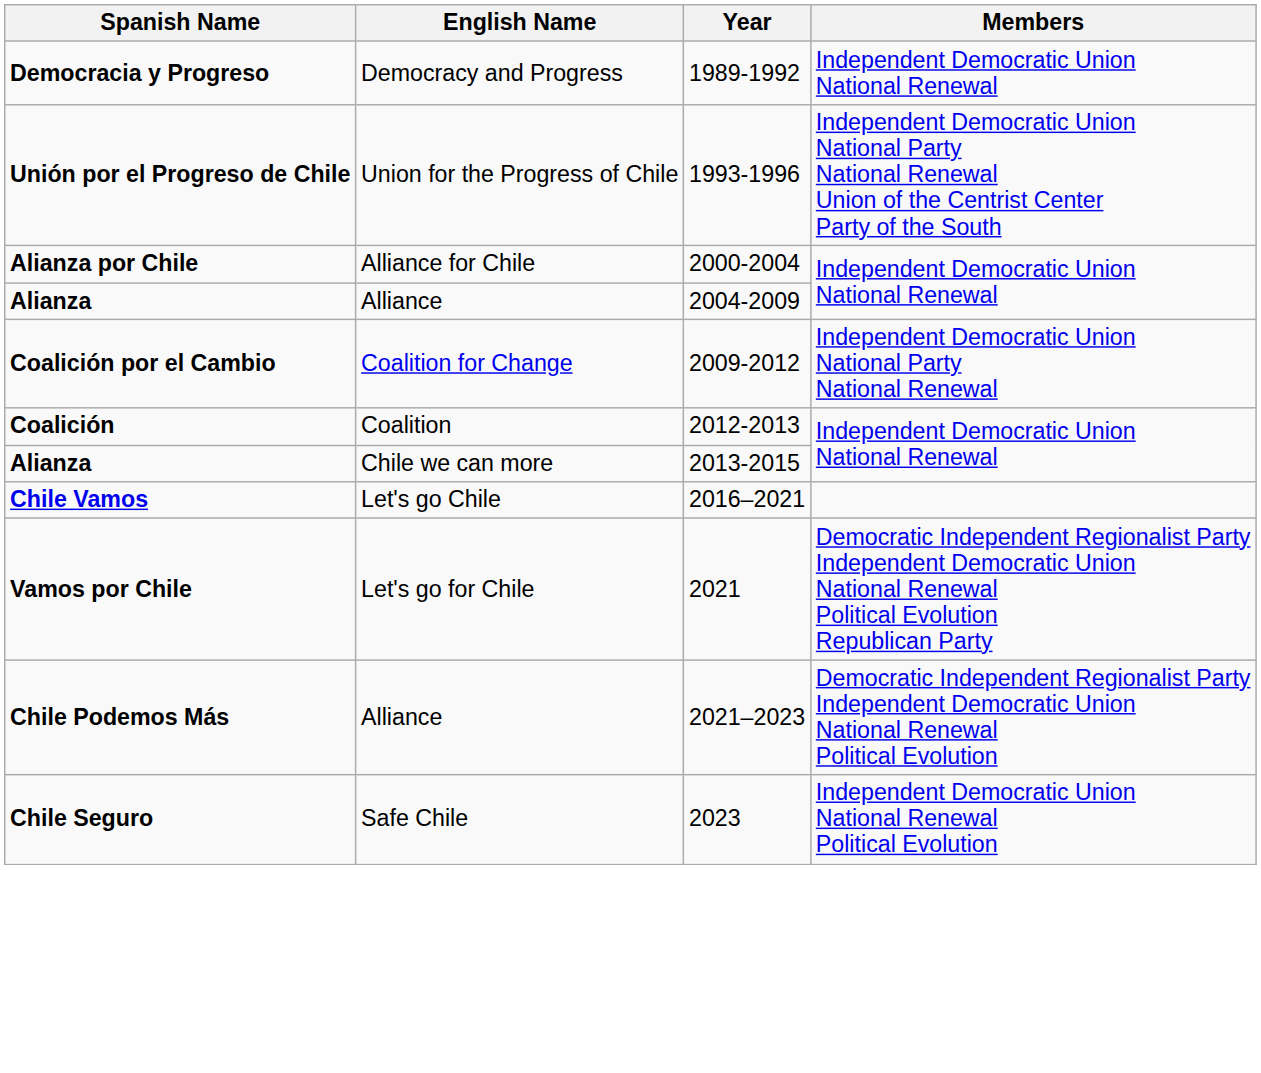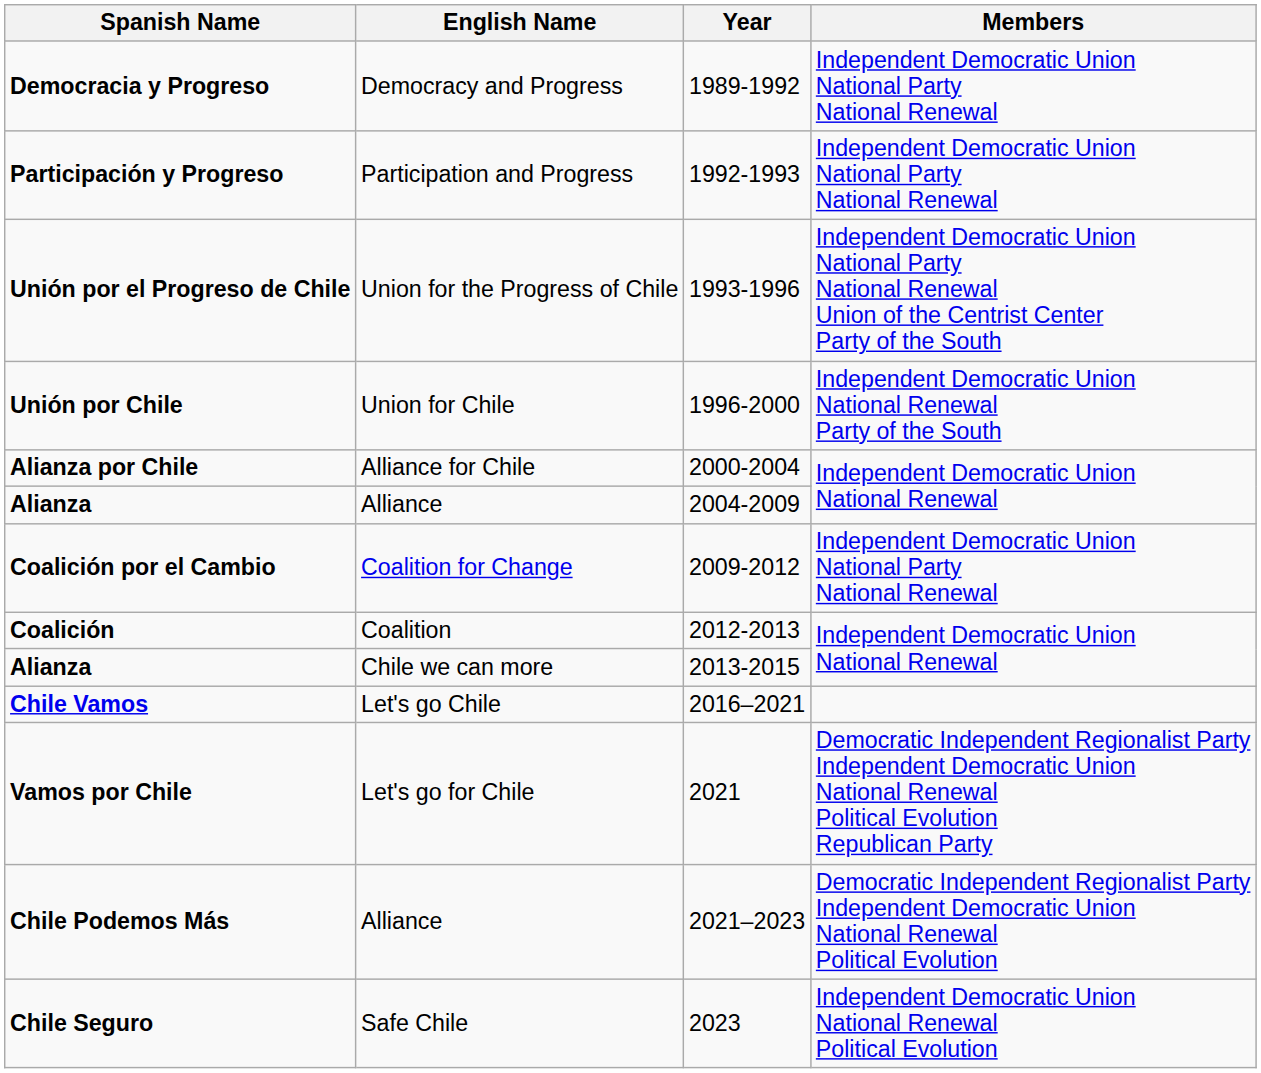 <table class="wikitable">
 <tr>
 <th>Spanish Name</th>
 <th>English Name</th>
 <th>Year</th>
 <th>Members</th>
 </tr>
 <tr>
 <td><strong>Democracia y Progreso</strong></td>
 <td>Democracy and Progress</td>
 <td>1989-1992</td>
-<td><a href='#'>Independent Democratic Union</a><br><a href='#'>National Renewal</a></td>
+<td><a href='#'>Independent Democratic Union</a><br><a href='#'>National Party</a><br><a href='#'>National Renewal</a></td>
+</tr>
+<tr>
+<td><strong>Participación y Progreso</strong></td>
+<td>Participation and Progress</td>
+<td>1992-1993</td>
+<td><a href='#'>Independent Democratic Union</a><br><a href='#'>National Party</a><br><a href='#'>National Renewal</a></td>
 </tr>
 <tr>
 <td><strong>Unión por el Progreso de Chile</strong></td>
 <td>Union for the Progress of Chile</td>
 <td>1993-1996</td>
 <td><a href='#'>Independent Democratic Union</a><br><a href='#'>National Party</a><br><a href='#'>National Renewal</a><br><a href='#'>Union of the Centrist Center</a><br><a href='#'>Party of the South</a></td>
+</tr>
+<tr>
+<td><strong>Unión por Chile</strong></td>
+<td>Union for Chile</td>
+<td>1996-2000</td>
+<td><a href='#'>Independent Democratic Union</a><br><a href='#'>National Renewal</a><br><a href='#'>Party of the South</a></td>
 </tr>
 <tr>
 <td><strong>Alianza por Chile</strong></td>
 <td>Alliance for Chile</td>
 <td>2000-2004</td>
 <td rowspan=2><a href='#'>Independent Democratic Union</a><br><a href='#'>National Renewal</a></td>
 </tr>
 <tr>
 <td><strong>Alianza</strong></td>
 <td>Alliance</td>
 <td>2004-2009</td>
 </tr>
 <tr>
 <td><strong>Coalición por el Cambio</strong></td>
 <td><a href='#'>Coalition for Change</a></td>
 <td>2009-2012</td>
 <td><a href='#'>Independent Democratic Union</a><br><a href='#'>National Party</a><br><a href='#'>National Renewal</a></td>
 </tr>
 <tr>
 <td><strong>Coalición</strong></td>
 <td>Coalition</td>
 <td>2012-2013</td>
 <td rowspan=2><a href='#'>Independent Democratic Union</a><br><a href='#'>National Renewal</a></td>
 </tr>
 <tr>
 <td><strong>Alianza</strong></td>
 <td>Chile we can more</td>
 <td>2013-2015</td>
 </tr>
 <tr>
 <td><strong><a href='#'>Chile Vamos</a></strong></td>
 <td>Let's go Chile</td>
 <td>2016–2021</td>
 <td></td>
 </tr>
 <tr>
 <td><strong>Vamos por Chile</strong></td>
 <td>Let's go for Chile</td>
 <td>2021</td>
 <td><a href='#'>Democratic Independent Regionalist Party</a><br><a href='#'>Independent Democratic Union</a><br><a href='#'>National Renewal</a><br><a href='#'>Political Evolution</a><br><a href='#'>Republican Party</a></td>
 </tr>
 <tr>
 <td><strong>Chile Podemos Más</strong></td>
 <td>Alliance</td>
 <td>2021–2023</td>
 <td><a href='#'>Democratic Independent Regionalist Party</a><br><a href='#'>Independent Democratic Union</a><br><a href='#'>National Renewal</a><br><a href='#'>Political Evolution</a></td>
 </tr>
 <tr>
 <td><strong>Chile Seguro </strong></td>
 <td>Safe Chile</td>
 <td>2023</td>
 <td><a href='#'>Independent Democratic Union</a><br><a href='#'>National Renewal</a><br><a href='#'>Political Evolution</a></td>
 </tr>
 </table>
